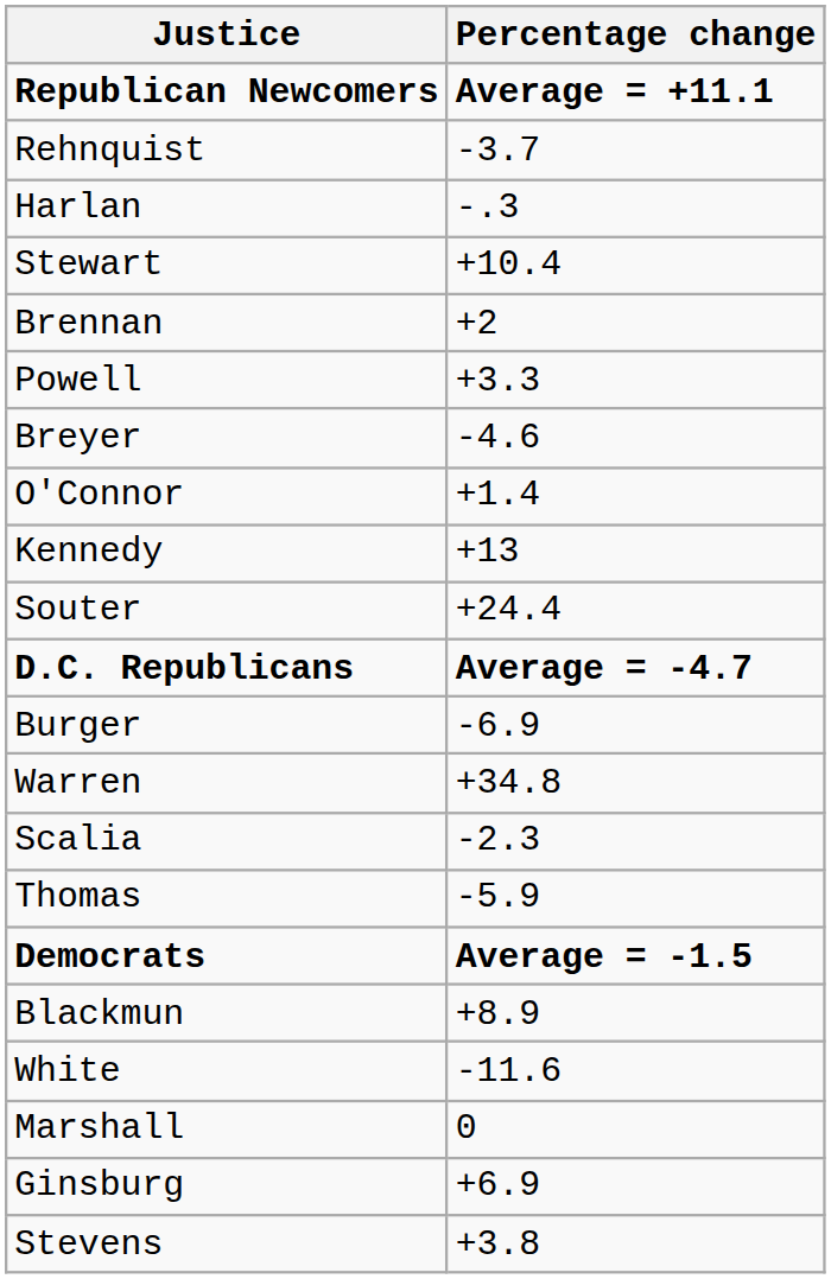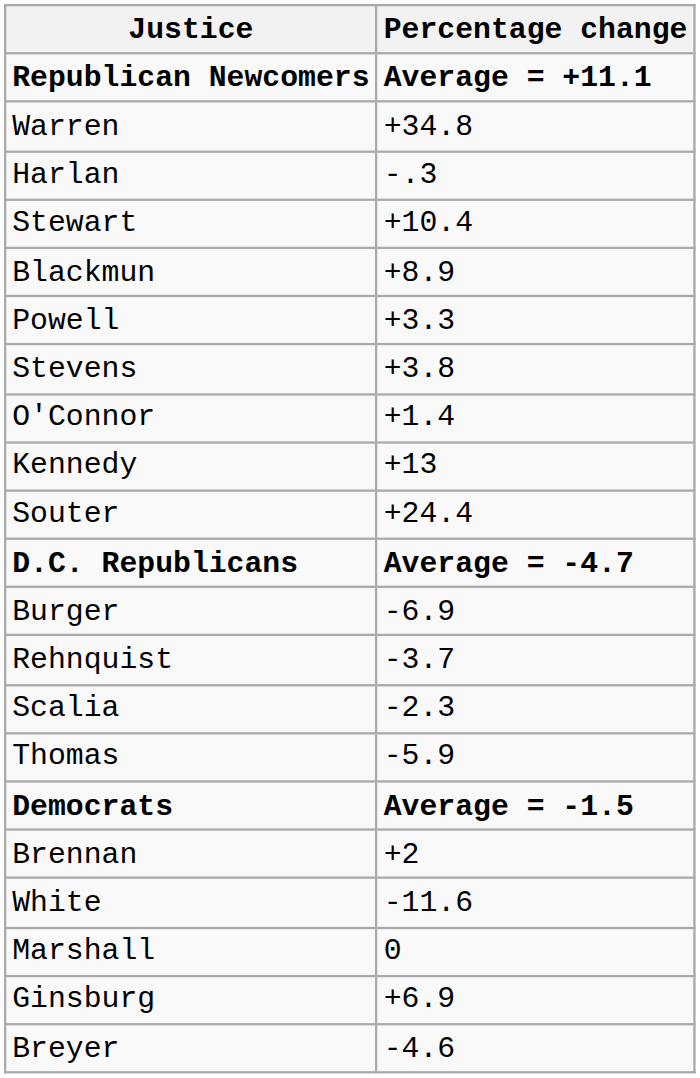 <table class="wikitable">
 <tr>
 <th><strong>Justice</strong></th>
 <th><strong>Percentage change</strong></th>
 </tr>
 <tr>
 <td><strong>Republican Newcomers</strong></td>
 <td><strong>Average = +11.1</strong></td>
 </tr>
 <tr>
-<td>Rehnquist</td>
-<td>-3.7</td>
+<td>Warren</td>
+<td>+34.8</td>
 </tr>
 <tr>
 <td>Harlan</td>
 <td>-.3</td>
 </tr>
 <tr>
 <td>Stewart</td>
 <td>+10.4</td>
 </tr>
 <tr>
-<td>Brennan</td>
-<td>+2</td>
+<td>Blackmun</td>
+<td>+8.9</td>
 </tr>
 <tr>
 <td>Powell</td>
 <td>+3.3</td>
 </tr>
 <tr>
-<td>Breyer</td>
-<td>-4.6</td>
+<td>Stevens</td>
+<td>+3.8</td>
 </tr>
 <tr>
 <td>O'Connor</td>
 <td>+1.4</td>
 </tr>
 <tr>
 <td>Kennedy</td>
 <td>+13</td>
 </tr>
 <tr>
 <td>Souter</td>
 <td>+24.4</td>
 </tr>
 <tr>
 <td><strong>D.C. Republicans</strong></td>
 <td><strong>Average = -4.7</strong></td>
 </tr>
 <tr>
 <td>Burger</td>
 <td>-6.9</td>
 </tr>
 <tr>
-<td>Warren</td>
-<td>+34.8</td>
+<td>Rehnquist</td>
+<td>-3.7</td>
 </tr>
 <tr>
 <td>Scalia</td>
 <td>-2.3</td>
 </tr>
 <tr>
 <td>Thomas</td>
 <td>-5.9</td>
 </tr>
 <tr>
 <td><strong>Democrats</strong></td>
 <td><strong>Average = -1.5</strong></td>
 </tr>
 <tr>
-<td>Blackmun</td>
-<td>+8.9</td>
+<td>Brennan</td>
+<td>+2</td>
 </tr>
 <tr>
 <td>White</td>
 <td>-11.6</td>
 </tr>
 <tr>
 <td>Marshall</td>
 <td>0</td>
 </tr>
 <tr>
 <td>Ginsburg</td>
 <td>+6.9</td>
 </tr>
 <tr>
-<td>Stevens</td>
-<td>+3.8</td>
+<td>Breyer</td>
+<td>-4.6</td>
 </tr>
 </table>
